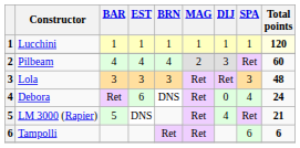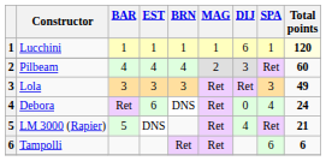 <table class="wikitable" style="font-size: 85%; text-align:center;">
 <tr valign="top">
 <th valign=middle></th>
 <th valign=middle>Constructor</th>
 <th><a href='#'>BAR</a><br></th>
 <th><a href='#'>EST</a><br></th>
 <th><a href='#'>BRN</a><br></th>
 <th><a href='#'>MAG</a><br></th>
 <th><a href='#'>DIJ</a><br></th>
 <th><a href='#'>SPA</a><br></th>
 <th valign=middle>Total<br>points</th>
 </tr>
 <tr>
 <th>1</th>
 <td align=left> <a href='#'>Lucchini</a></td>
 <td style="background:#FFFFBF;">1</td>
 <td style="background:#FFFFBF;">1</td>
 <td style="background:#FFFFBF;">1</td>
 <td style="background:#FFFFBF;">1</td>
-<td style="background:#FFFFBF;">1</td>
+<td style="background:#FFFFBF;">6</td>
 <td style="background:#FFFFBF;">1</td>
 <td style="background: lightyellow;"><strong>120</strong></td>
 </tr>
 <tr>
 </tr>
 <tr>
 <th>2</th>
 <td align=left> <a href='#'>Pilbeam</a></td>
 <td style="background:#DFFFDF;">4</td>
 <td style="background:#DFFFDF;">4</td>
 <td style="background:#DFFFDF;">4</td>
 <td style="background:#DFDFDF;">2</td>
 <td style="background:#DFDFDF;">3</td>
 <td style="background:#EFCFFF;">Ret</td>
 <td align="center"><strong>60</strong></td>
 </tr>
 <tr>
 <th>3</th>
 <td align=left> <a href='#'>Lola</a></td>
 <td style="background:#FFDF9F;">3</td>
 <td style="background:#FFDF9F;">3</td>
 <td style="background:#FFDF9F;">3</td>
 <td style="background:#EFCFFF;">Ret</td>
 <td style="background:#EFCFFF;">Ret</td>
 <td style="background:#FFDF9F;">3</td>
-<td><strong>48</strong></td>
+<td><strong>49</strong></td>
 </tr>
 <tr>
 <th>4</th>
 <td align=left> <a href='#'>Debora</a></td>
 <td style="background:#EFCFFF;">Ret</td>
 <td style="background:#DFFFDF;">6</td>
 <td style="background:#FFFFFF;">DNS</td>
 <td style="background:#EFCFFF;">Ret</td>
 <td style="background:#DFFFDF;">0</td>
 <td style="background:#DFFFDF;">4</td>
 <td><strong>24</strong></td>
 </tr>
 <tr>
 <th>5</th>
 <td align=left> <a href='#'>LM 3000</a> (<a href='#'>Rapier</a>)</td>
 <td style="background:#DFFFDF;">5</td>
 <td style="background:#FFFFFF;">DNS</td>
 <td></td>
 <td style="background:#EFCFFF;">Ret</td>
 <td style="background:#DFFFDF;">4</td>
 <td style="background:#EFCFFF;">Ret</td>
 <td><strong>21</strong></td>
 </tr>
 <tr>
 <th>6</th>
 <td align=left> <a href='#'>Tampolli</a></td>
 <td></td>
 <td></td>
 <td style="background:#EFCFFF;">Ret</td>
 <td style="background:#EFCFFF;">Ret</td>
 <td></td>
 <td style="background:#DFFFDF;">6</td>
 <td><strong>6</strong></td>
 </tr>
 <tr>
 </tr>
 </table>
